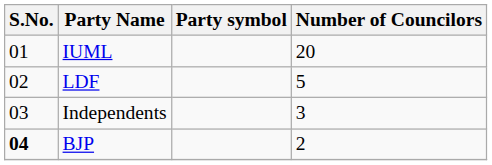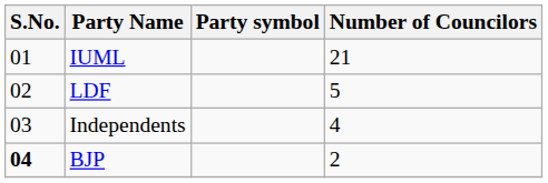 <table class="sortable wikitable">
 <tr>
 <th>S.No.</th>
 <th>Party Name</th>
 <th>Party symbol</th>
 <th>Number of Councilors</th>
 </tr>
 <tr>
 <td>01</td>
 <td><a href='#'>IUML</a></td>
 <td></td>
-<td>20</td>
+<td>21</td>
 </tr>
 <tr>
 <td>02</td>
 <td><a href='#'>LDF</a></td>
 <td></td>
 <td>5</td>
 </tr>
 <tr>
 <td>03</td>
 <td>Independents</td>
 <td></td>
-<td>3</td>
+<td>4</td>
 </tr>
 <tr>
 <td><strong>04</strong></td>
 <td><a href='#'>BJP</a></td>
 <td></td>
 <td>2</td>
 </tr>
 <tr>
 </tr>
 </table>
